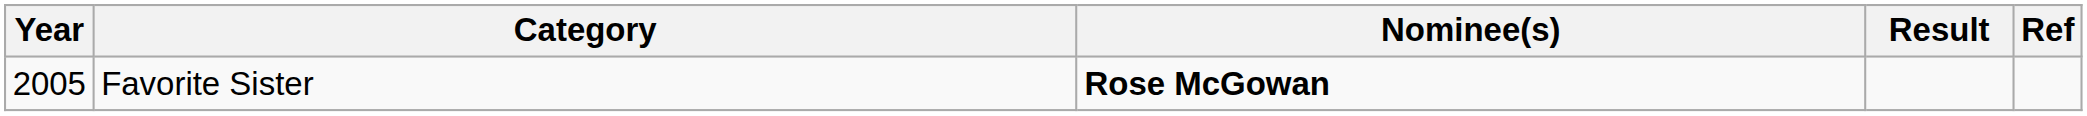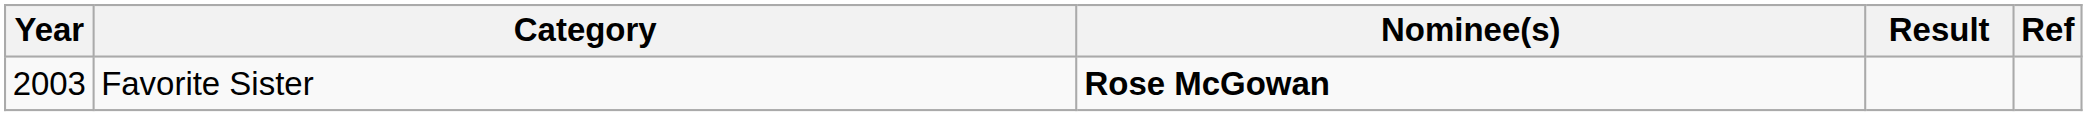 <table class="wikitable">
 <tr>
 <th>Year</th>
 <th width=470>Category</th>
 <th width=375>Nominee(s)</th>
 <th width=65>Result</th>
 <th>Ref</th>
 </tr>
 <tr>
-<td>2005</td>
+<td>2003</td>
 <td>Favorite Sister</td>
 <td><strong>Rose McGowan</strong></td>
 <td></td>
 <td></td>
 </tr>
 </table>
